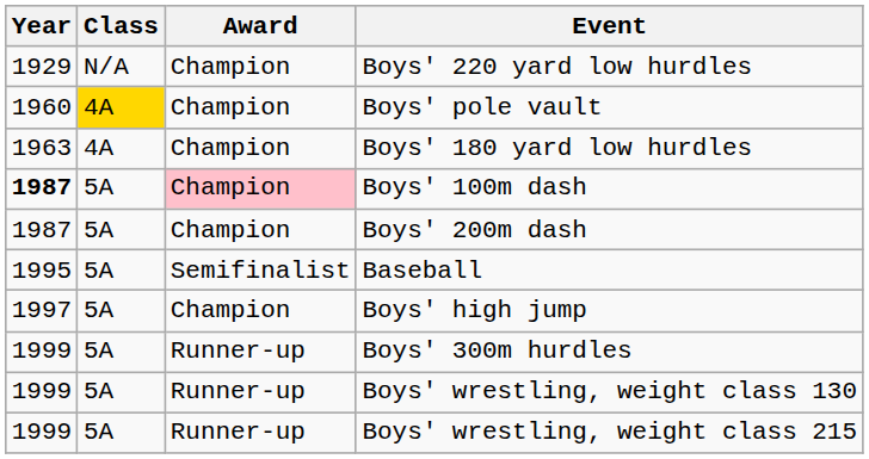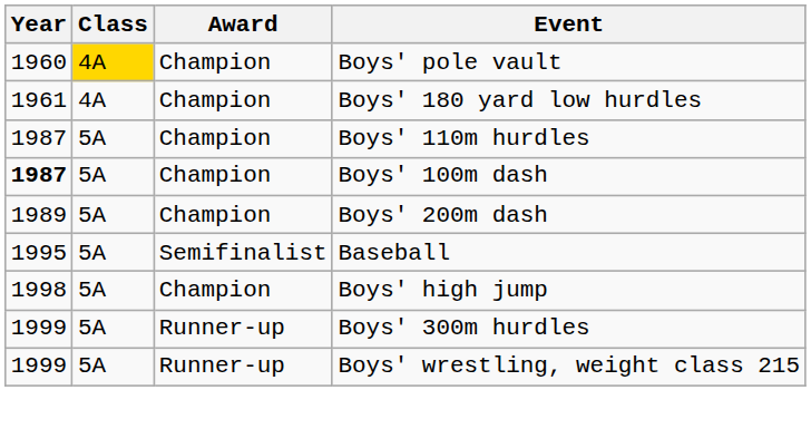 <table class="wikitable">
 <tr>
 <th>Year</th>
 <th>Class</th>
 <th>Award</th>
 <th>Event</th>
 </tr>
 <tr>
-<td>1929</td>
-<td>N/A</td>
-<td>Champion</td>
-<td>Boys' 220 yard low hurdles</td>
-</tr>
-<tr>
 <td>1960</td>
 <td style="background: gold;">4A</td>
 <td>Champion</td>
 <td>Boys' pole vault</td>
 </tr>
 <tr>
-<td>1963</td>
+<td>1961</td>
 <td>4A</td>
 <td>Champion</td>
 <td>Boys' 180 yard low hurdles</td>
 </tr>
 <tr>
+<td>1987</td>
+<td>5A</td>
+<td>Champion</td>
+<td>Boys' 110m hurdles</td>
+</tr>
+<tr>
 <td><strong>1987</strong></td>
 <td>5A</td>
-<td style="background: pink;">Champion</td>
+<td>Champion</td>
 <td>Boys' 100m dash</td>
 </tr>
 <tr>
-<td>1987</td>
+<td>1989</td>
 <td>5A</td>
 <td>Champion</td>
 <td>Boys' 200m dash</td>
 </tr>
 <tr>
 <td>1995</td>
 <td>5A</td>
 <td>Semifinalist</td>
 <td>Baseball</td>
 </tr>
 <tr>
-<td>1997</td>
+<td>1998</td>
 <td>5A</td>
 <td>Champion</td>
 <td>Boys' high jump</td>
 </tr>
 <tr>
 <td>1999</td>
 <td>5A</td>
 <td>Runner-up</td>
 <td>Boys' 300m hurdles</td>
 </tr>
 <tr>
 <td>1999</td>
 <td>5A</td>
 <td>Runner-up</td>
-<td>Boys' wrestling, weight class 130</td>
-</tr>
-<tr>
-<td>1999</td>
-<td>5A</td>
-<td>Runner-up</td>
 <td>Boys' wrestling, weight class 215</td>
 </tr>
 </table>
